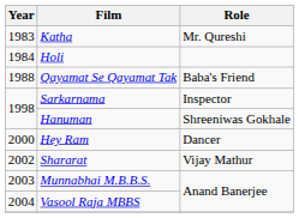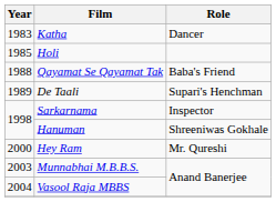 <table class = "wikitable sortable">
 <tr>
 <th>Year</th>
 <th>Film</th>
 <th>Role</th>
 </tr>
 <tr>
 <td>1983</td>
 <td><em><a href='#'> Katha</a></em></td>
-<td>Mr. Qureshi</td>
+<td>Dancer</td>
 </tr>
 <tr>
-<td>1984</td>
+<td>1985</td>
 <td><em><a href='#'> Holi</a></em></td>
 <td></td>
 </tr>
 <tr>
 <td>1988</td>
 <td><em><a href='#'>Qayamat Se Qayamat Tak</a></em></td>
 <td>Baba's Friend</td>
+</tr>
+<tr>
+<td>1989</td>
+<td><em>De Taali</em></td>
+<td>Supari's Henchman</td>
 </tr>
 <tr>
 <td rowspan = "2">1998</td>
 <td><em><a href='#'>Sarkarnama</a></em></td>
 <td>Inspector</td>
 </tr>
 <tr>
 <td><em><a href='#'> Hanuman</a></em></td>
 <td>Shreeniwas Gokhale</td>
 </tr>
 <tr>
 <td>2000</td>
 <td><em><a href='#'>Hey Ram</a></em></td>
-<td>Dancer</td>
-</tr>
-<tr>
-<td>2002</td>
-<td><em><a href='#'> Shararat</a></em></td>
-<td>Vijay Mathur</td>
+<td>Mr. Qureshi</td>
 </tr>
 <tr>
 <td>2003</td>
 <td><em><a href='#'>Munnabhai M.B.B.S.</a></em></td>
 <td rowspan = "2">Anand Banerjee</td>
 </tr>
 <tr>
 <td>2004</td>
 <td><em><a href='#'>Vasool Raja MBBS</a></em></td>
 </tr>
 <tr>
 </tr>
 </table>
